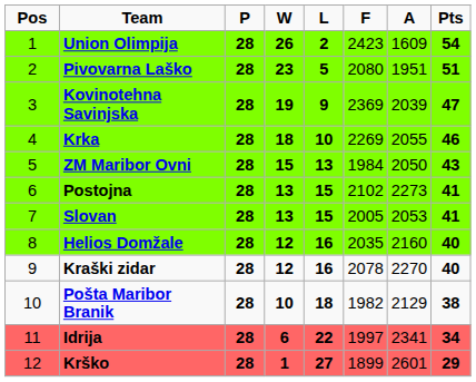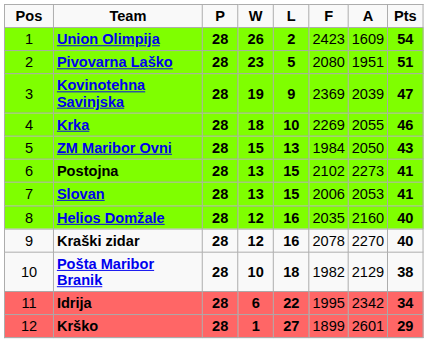 <table class="wikitable sortable" style="text-align: center; font-size:95%">
 <tr>
 <td width="44"><strong>Pos</strong></td>
 <td width="148"><strong>Team</strong></td>
 <td width="30"><strong>P</strong></td>
 <td width="30"><strong>W</strong></td>
 <td width="30"><strong>L</strong></td>
 <td width="30"><strong>F</strong></td>
 <td width="30"><strong>A</strong></td>
 <td width="30"><strong>Pts</strong></td>
 </tr>
 <tr bgcolor="7fff00">
 <td>1</td>
 <td align="left"><strong><a href='#'>Union Olimpija</a></strong></td>
 <td><strong>28</strong></td>
 <td><strong>26</strong></td>
 <td><strong>2</strong></td>
 <td>2423</td>
 <td>1609</td>
 <td><strong>54</strong></td>
 </tr>
 <tr bgcolor="7fff00">
 <td>2</td>
 <td align="left"><strong><a href='#'>Pivovarna Laško</a></strong></td>
 <td><strong>28</strong></td>
 <td><strong>23</strong></td>
 <td><strong>5</strong></td>
 <td>2080</td>
 <td>1951</td>
 <td><strong>51</strong></td>
 </tr>
 <tr bgcolor="7fff00">
 <td>3</td>
 <td align="left"><strong><a href='#'>Kovinotehna Savinjska</a></strong></td>
 <td><strong>28</strong></td>
 <td><strong>19</strong></td>
 <td><strong>9</strong></td>
 <td>2369</td>
 <td>2039</td>
 <td><strong>47</strong></td>
 </tr>
 <tr bgcolor="7fff00">
 <td>4</td>
 <td align="left"><strong><a href='#'>Krka</a></strong></td>
 <td><strong>28</strong></td>
 <td><strong>18</strong></td>
 <td><strong>10</strong></td>
 <td>2269</td>
 <td>2055</td>
 <td><strong>46</strong></td>
 </tr>
 <tr bgcolor="7fff00">
 <td>5</td>
 <td align="left"><strong><a href='#'>ZM Maribor Ovni</a></strong></td>
 <td><strong>28</strong></td>
 <td><strong>15</strong></td>
 <td><strong>13</strong></td>
 <td>1984</td>
 <td>2050</td>
 <td><strong>43</strong></td>
 </tr>
 <tr bgcolor="7fff00">
 <td>6</td>
 <td align="left"><strong>Postojna</strong></td>
 <td><strong>28</strong></td>
 <td><strong>13</strong></td>
 <td><strong>15</strong></td>
 <td>2102</td>
 <td>2273</td>
 <td><strong>41</strong></td>
 </tr>
 <tr bgcolor="7fff00">
 <td>7</td>
 <td align="left"><strong><a href='#'>Slovan</a></strong></td>
 <td><strong>28</strong></td>
 <td><strong>13</strong></td>
 <td><strong>15</strong></td>
-<td>2005</td>
+<td>2006</td>
 <td>2053</td>
 <td><strong>41</strong></td>
 </tr>
 <tr bgcolor="7fff00">
 <td>8</td>
 <td align="left"><strong><a href='#'>Helios Domžale</a></strong></td>
 <td><strong>28</strong></td>
 <td><strong>12</strong></td>
 <td><strong>16</strong></td>
 <td>2035</td>
 <td>2160</td>
 <td><strong>40</strong></td>
 </tr>
 <tr>
 <td>9</td>
 <td align="left"><strong>Kraški zidar</strong></td>
 <td><strong>28</strong></td>
 <td><strong>12</strong></td>
 <td><strong>16</strong></td>
 <td>2078</td>
 <td>2270</td>
 <td><strong>40</strong></td>
 </tr>
 <tr>
 <td>10</td>
 <td align="left"><strong><a href='#'>Pošta Maribor Branik</a></strong></td>
 <td><strong>28</strong></td>
 <td><strong>10</strong></td>
 <td><strong>18</strong></td>
 <td>1982</td>
 <td>2129</td>
 <td><strong>38</strong></td>
 </tr>
 <tr bgcolor="#ff6666">
 <td>11</td>
 <td align="left"><strong>Idrija</strong></td>
 <td><strong>28</strong></td>
 <td><strong>6</strong></td>
 <td><strong>22</strong></td>
-<td>1997</td>
-<td>2341</td>
+<td>1995</td>
+<td>2342</td>
 <td><strong>34</strong></td>
 </tr>
 <tr bgcolor="#ff6666">
 <td>12</td>
 <td align="left"><strong>Krško</strong></td>
 <td><strong>28</strong></td>
 <td><strong>1</strong></td>
 <td><strong>27</strong></td>
 <td>1899</td>
 <td>2601</td>
 <td><strong>29</strong></td>
 </tr>
 <tr>
 </tr>
 </table>
